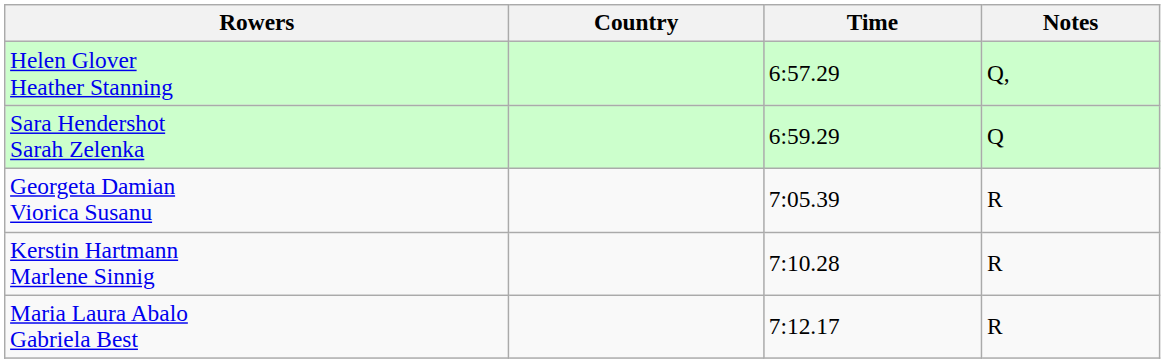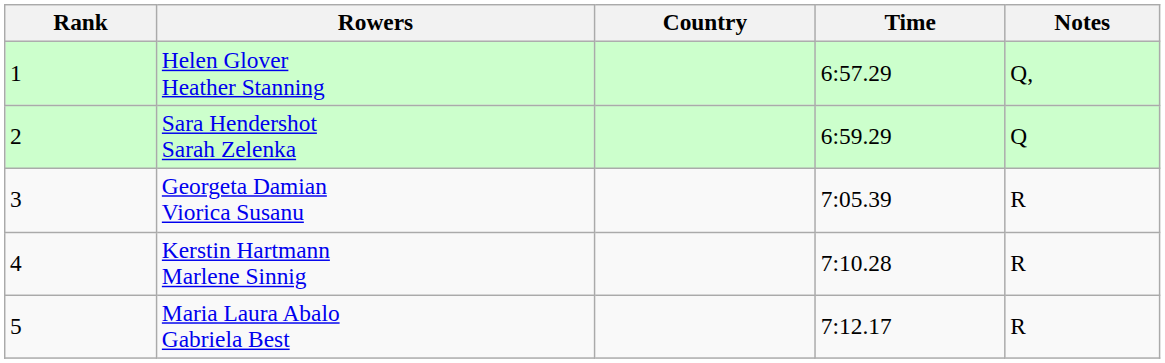 <table class="wikitable sortable" width=50%>
 <tr>
+<th>Rank</th>
 <th>Rowers</th>
 <th>Country</th>
 <th>Time</th>
 <th>Notes</th>
 </tr>
 <tr bgcolor=ccffcc>
+<td>1</td>
 <td><a href='#'>Helen Glover</a><br><a href='#'>Heather Stanning</a></td>
 <td></td>
 <td>6:57.29</td>
 <td>Q, </td>
 </tr>
 <tr bgcolor=ccffcc>
+<td>2</td>
 <td><a href='#'>Sara Hendershot</a><br><a href='#'>Sarah Zelenka</a></td>
 <td></td>
 <td>6:59.29</td>
 <td>Q</td>
 </tr>
 <tr>
+<td>3</td>
 <td><a href='#'>Georgeta Damian</a><br><a href='#'>Viorica Susanu</a></td>
 <td></td>
 <td>7:05.39</td>
 <td>R</td>
 </tr>
 <tr>
+<td>4</td>
 <td><a href='#'>Kerstin Hartmann</a><br><a href='#'>Marlene Sinnig</a></td>
 <td></td>
 <td>7:10.28</td>
 <td>R</td>
 </tr>
 <tr>
+<td>5</td>
 <td><a href='#'>Maria Laura Abalo</a><br><a href='#'>Gabriela Best</a></td>
 <td></td>
 <td>7:12.17</td>
 <td>R</td>
 </tr>
 </table>
